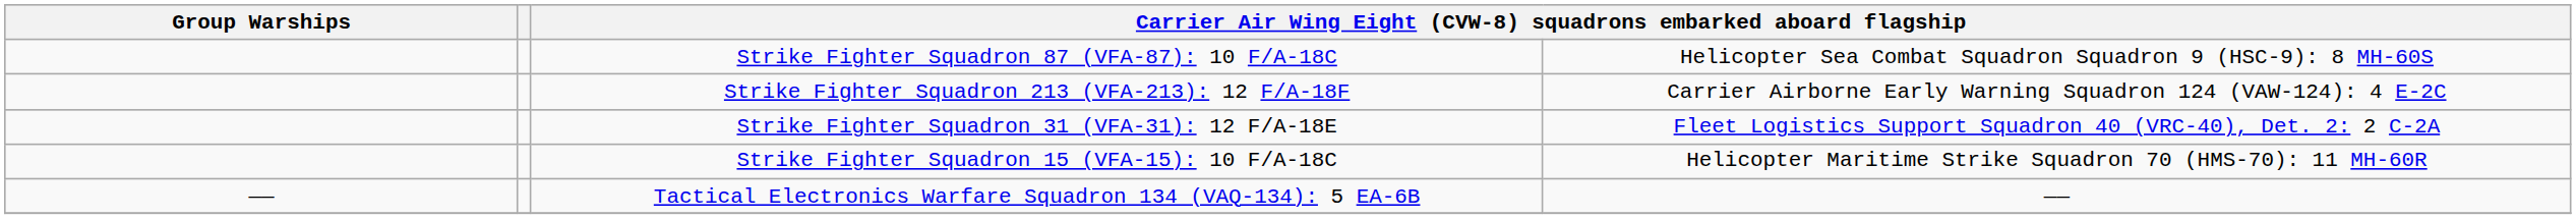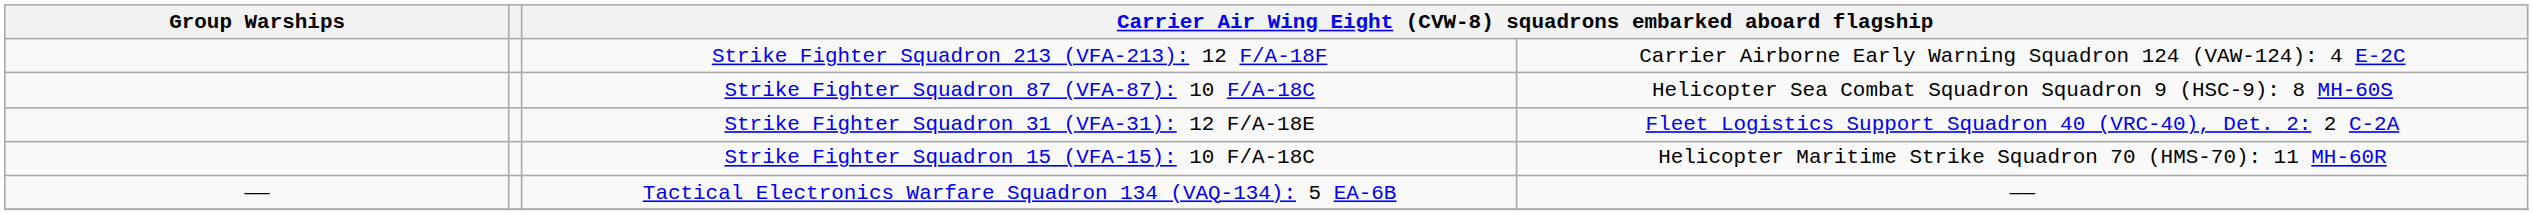 <table class="wikitable" style="text-align:center" width=99%>
 <tr>
 <th colspan="1" width="20%" align="center">Group Warships</th>
 <th colspan="1" width="0%" align="center"></th>
 <th colspan="2" align="center"><a href='#'>Carrier Air Wing Eight</a> (CVW-8) squadrons embarked aboard flagship </th>
 </tr>
 <tr>
 <td></td>
 <td></td>
-<td><a href='#'>Strike Fighter Squadron 87 (VFA-87):</a> 10 <a href='#'>F/A-18C</a></td>
-<td>Helicopter Sea Combat Squadron Squadron 9 (HSC-9):  8 <a href='#'>MH-60S</a></td>
+<td><a href='#'>Strike Fighter Squadron 213 (VFA-213):</a> 12 <a href='#'>F/A-18F</a></td>
+<td>Carrier Airborne Early Warning Squadron 124 (VAW-124):  4 <a href='#'>E-2C</a></td>
 </tr>
 <tr>
 <td></td>
 <td></td>
-<td><a href='#'>Strike Fighter Squadron 213 (VFA-213):</a> 12 <a href='#'>F/A-18F</a></td>
-<td>Carrier Airborne Early Warning Squadron 124 (VAW-124):  4 <a href='#'>E-2C</a></td>
+<td><a href='#'>Strike Fighter Squadron 87 (VFA-87):</a> 10 <a href='#'>F/A-18C</a></td>
+<td>Helicopter Sea Combat Squadron Squadron 9 (HSC-9):  8 <a href='#'>MH-60S</a></td>
 </tr>
 <tr>
 <td></td>
 <td></td>
 <td><a href='#'>Strike Fighter Squadron 31 (VFA-31):</a> 12 F/A-18E</td>
 <td><a href='#'>Fleet Logistics Support Squadron 40 (VRC-40), Det. 2:</a> 2 <a href='#'>C-2A</a></td>
 </tr>
 <tr>
 <td></td>
 <td></td>
 <td><a href='#'>Strike Fighter Squadron 15 (VFA-15):</a> 10 F/A-18C</td>
 <td>Helicopter Maritime Strike Squadron 70 (HMS-70):  11 <a href='#'>MH-60R</a></td>
 </tr>
 <tr>
 <td>——</td>
 <td></td>
 <td><a href='#'>Tactical Electronics Warfare Squadron 134 (VAQ-134):</a> 5 <a href='#'>EA-6B</a></td>
 <td>——</td>
 </tr>
 <tr>
 </tr>
 </table>
